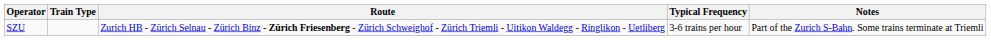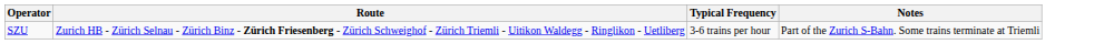 <table class="wikitable vatop">
 <tr>
 <th>Operator</th>
-<th>Train Type</th>
 <th>Route</th>
 <th>Typical Frequency</th>
 <th>Notes</th>
 </tr>
 <tr>
 <td><a href='#'>SZU</a></td>
-<td></td>
 <td><a href='#'>Zurich HB</a> - <a href='#'>Zürich Selnau</a> - <a href='#'>Zürich Binz</a> - <strong>Zürich Friesenberg</strong> - <a href='#'>Zürich Schweighof</a> - <a href='#'>Zürich Triemli</a> - <a href='#'>Uitikon Waldegg</a> - <a href='#'>Ringlikon</a> - <a href='#'>Uetliberg</a></td>
 <td>3-6 trains per hour</td>
 <td>Part of the <a href='#'>Zurich S-Bahn</a>. Some trains terminate at Triemli</td>
 </tr>
 </table>
